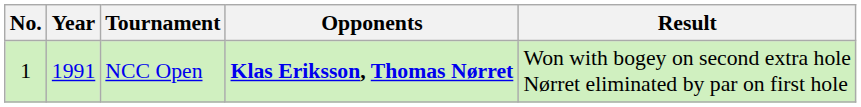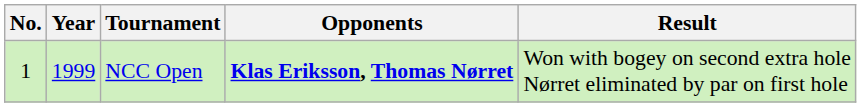 <table class="wikitable" style="font-size:95%;">
 <tr>
 <th>No.</th>
 <th>Year</th>
 <th>Tournament</th>
 <th>Opponents</th>
 <th>Result</th>
 </tr>
 <tr style="background:#D0F0C0;">
 <td align=center>1</td>
-<td><a href='#'>1991</a></td>
+<td><a href='#'>1999</a></td>
 <td><a href='#'>NCC Open</a></td>
 <td><strong> <a href='#'>Klas Eriksson</a>,  <a href='#'>Thomas Nørret</a></strong></td>
 <td>Won with bogey on second extra hole<br>Nørret eliminated by par on first hole</td>
 </tr>
 </table>
